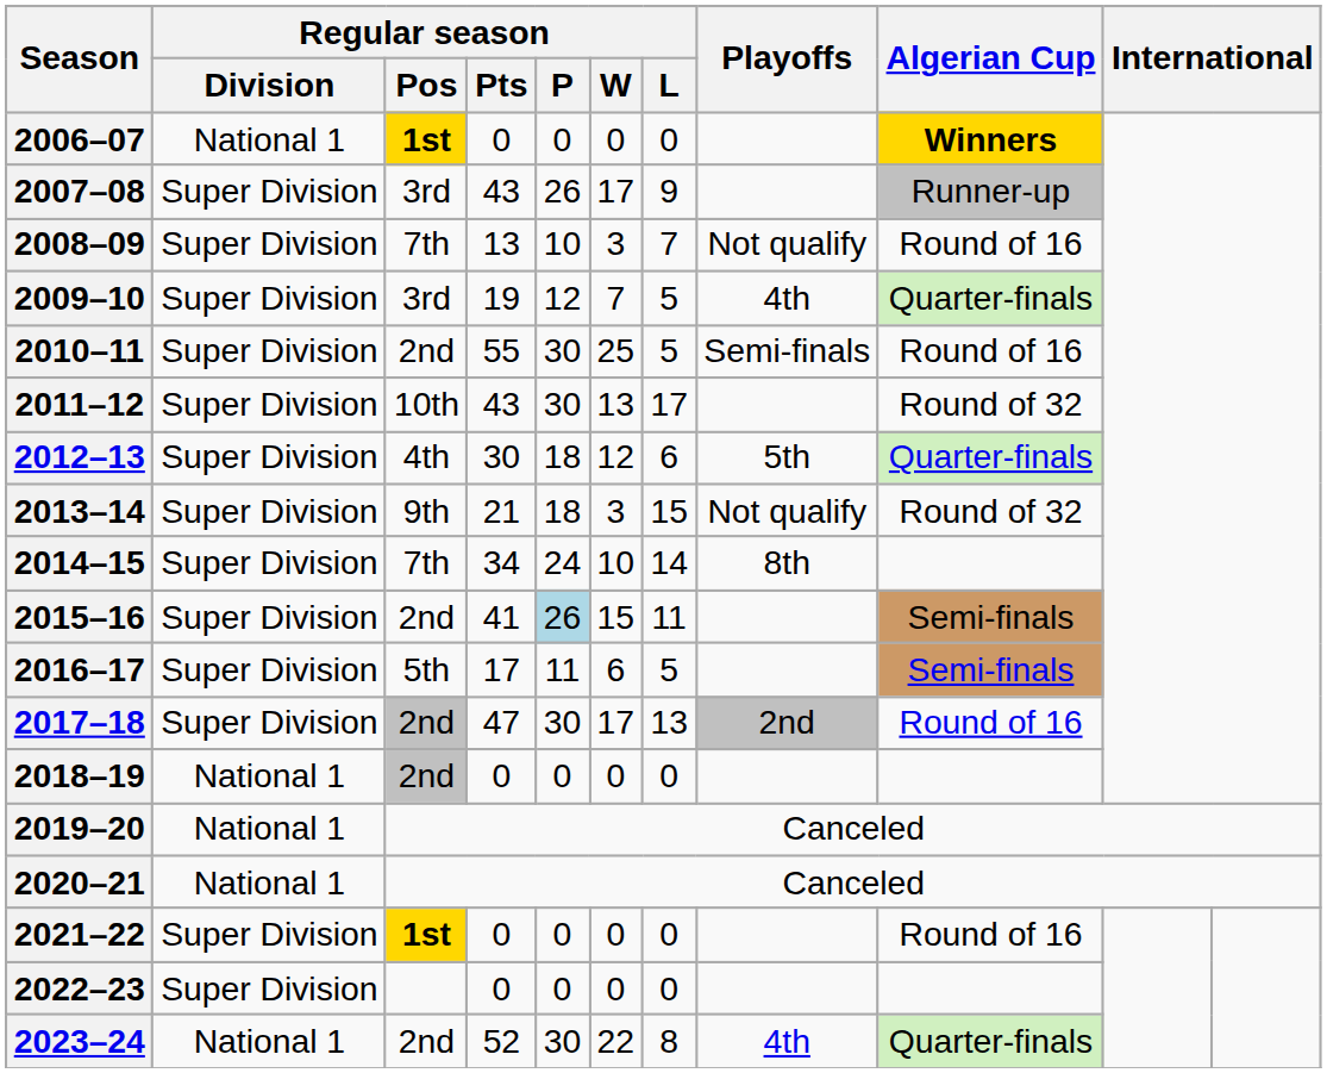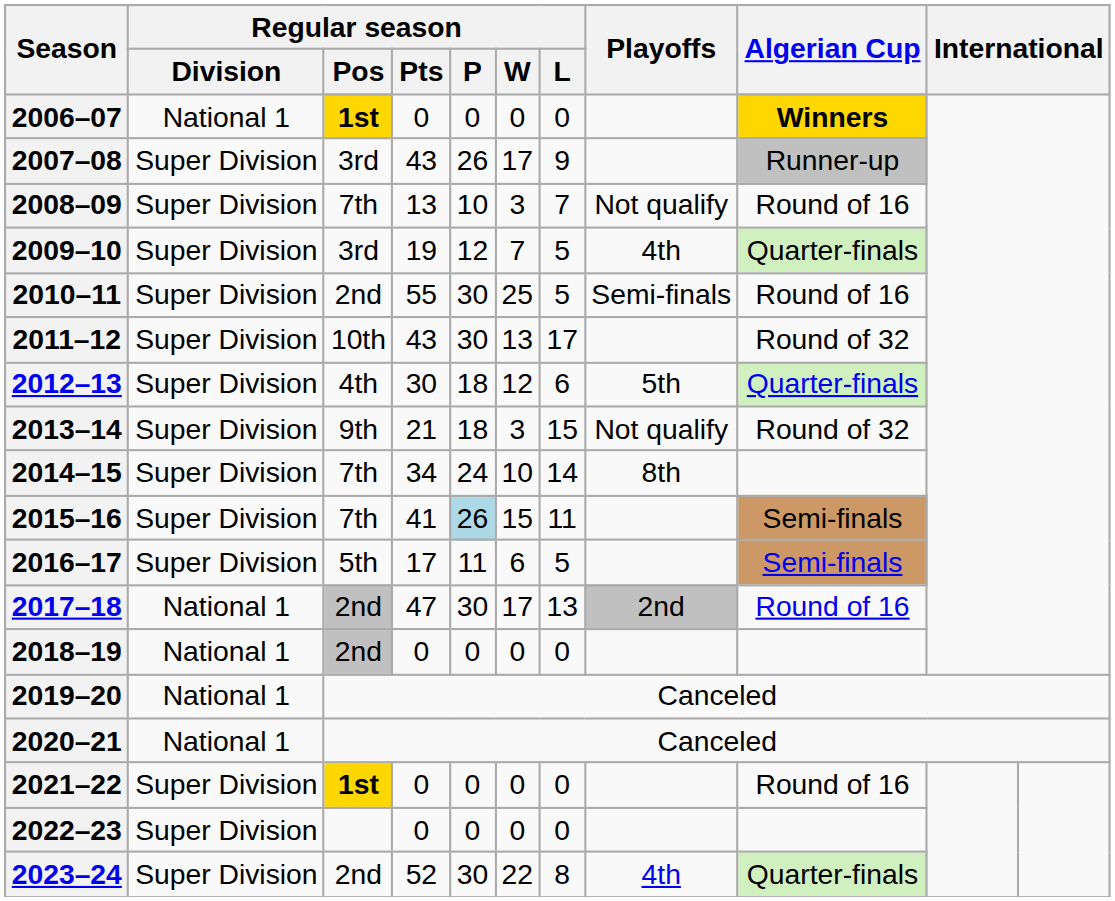 <table class="wikitable" style="font-size:85%; text-align:center">
 <tr>
 <th rowspan=2>Season</th>
 <th colspan=6>Regular season</th>
 <th rowspan=2>Playoffs</th>
 <th rowspan=2><a href='#'>Algerian Cup</a></th>
 <th rowspan=2 colspan=2>International</th>
 </tr>
 <tr>
 <th>Division</th>
 <th>Pos</th>
 <th>Pts</th>
 <th>P</th>
 <th>W</th>
 <th>L</th>
 </tr>
 <tr>
 <th>2006–07</th>
 <td>National 1</td>
 <td align=center bgcolor=gold><strong>1st</strong></td>
 <td>0</td>
 <td>0</td>
 <td>0</td>
 <td>0</td>
 <td></td>
 <td align=center bgcolor=gold><strong>Winners</strong></td>
 </tr>
 <tr>
 <th>2007–08</th>
 <td>Super Division</td>
 <td>3rd</td>
 <td>43</td>
 <td>26</td>
 <td>17</td>
 <td>9</td>
 <td></td>
 <td align=center bgcolor=silver>Runner-up</td>
 </tr>
 <tr>
 <th>2008–09</th>
 <td>Super Division</td>
 <td>7th</td>
 <td>13</td>
 <td>10</td>
 <td>3</td>
 <td>7</td>
 <td>Not qualify</td>
 <td>Round of 16</td>
 </tr>
 <tr>
 <th>2009–10</th>
 <td>Super Division</td>
 <td>3rd</td>
 <td>19</td>
 <td>12</td>
 <td>7</td>
 <td>5</td>
 <td>4th</td>
 <td align=center bgcolor=#D0F0C0>Quarter-finals</td>
 </tr>
 <tr>
 <th>2010–11</th>
 <td>Super Division</td>
 <td>2nd</td>
 <td>55</td>
 <td>30</td>
 <td>25</td>
 <td>5</td>
 <td>Semi-finals</td>
 <td>Round of 16</td>
 </tr>
 <tr>
 <th>2011–12</th>
 <td>Super Division</td>
 <td>10th</td>
 <td>43</td>
 <td>30</td>
 <td>13</td>
 <td>17</td>
 <td></td>
 <td>Round of 32</td>
 </tr>
 <tr>
 <th><a href='#'>2012–13</a></th>
 <td>Super Division</td>
 <td>4th</td>
 <td>30</td>
 <td>18</td>
 <td>12</td>
 <td>6</td>
 <td>5th</td>
 <td align=center bgcolor=#D0F0C0><a href='#'>Quarter-finals</a></td>
 </tr>
 <tr>
 <th>2013–14</th>
 <td>Super Division</td>
 <td>9th</td>
 <td>21</td>
 <td>18</td>
 <td>3</td>
 <td>15</td>
 <td>Not qualify</td>
 <td>Round of 32</td>
 </tr>
 <tr>
 <th>2014–15</th>
 <td>Super Division</td>
 <td>7th</td>
 <td>34</td>
 <td>24</td>
 <td>10</td>
 <td>14</td>
 <td>8th</td>
 <td></td>
 </tr>
 <tr>
 <th>2015–16</th>
 <td>Super Division</td>
-<td>2nd</td>
+<td>7th</td>
 <td>41</td>
 <td style="background: lightblue;">26</td>
 <td>15</td>
 <td>11</td>
 <td></td>
 <td align=center bgcolor=#cc9966>Semi-finals</td>
 </tr>
 <tr>
 <th>2016–17</th>
 <td>Super Division</td>
 <td>5th</td>
 <td>17</td>
 <td>11</td>
 <td>6</td>
 <td>5</td>
 <td></td>
 <td align=center bgcolor=#cc9966><a href='#'>Semi-finals</a></td>
 </tr>
 <tr>
 <th><a href='#'>2017–18</a></th>
-<td>Super Division</td>
+<td>National 1</td>
 <td align=center bgcolor=silver>2nd</td>
 <td>47</td>
 <td>30</td>
 <td>17</td>
 <td>13</td>
 <td bgcolor=silver>2nd</td>
 <td><a href='#'>Round of 16</a></td>
 </tr>
 <tr>
 <th>2018–19</th>
 <td>National 1</td>
 <td align=center bgcolor=silver>2nd</td>
 <td>0</td>
 <td>0</td>
 <td>0</td>
 <td>0</td>
 <td></td>
 <td></td>
 </tr>
 <tr>
 <th>2019–20</th>
 <td>National 1</td>
 <td colspan="10">Canceled</td>
 </tr>
 <tr>
 <th>2020–21</th>
 <td>National 1</td>
 <td colspan="10">Canceled</td>
 </tr>
 <tr>
 <th>2021–22</th>
 <td>Super Division</td>
 <td align=center bgcolor=gold><strong>1st</strong></td>
 <td>0</td>
 <td>0</td>
 <td>0</td>
 <td>0</td>
 <td></td>
 <td>Round of 16</td>
 <td rowspan="3"></td>
 <td rowspan="3"></td>
 </tr>
 <tr>
 <th>2022–23</th>
 <td>Super Division</td>
 <td></td>
 <td>0</td>
 <td>0</td>
 <td>0</td>
 <td>0</td>
 <td></td>
 <td></td>
 </tr>
 <tr>
 <th><a href='#'>2023–24</a></th>
-<td>National 1</td>
+<td>Super Division</td>
 <td>2nd</td>
 <td>52</td>
 <td>30</td>
 <td>22</td>
 <td>8</td>
 <td><a href='#'>4th</a></td>
 <td align=center bgcolor=#D0F0C0>Quarter-finals</td>
 </tr>
 <tr>
 </tr>
 </table>
